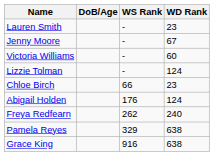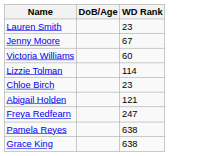 <table class="wikitable" style="text-align: left; font-size:95%;">
 <tr>
 <th>Name</th>
 <th>DoB/Age</th>
-<th>WS Rank</th>
 <th>WD Rank</th>
 </tr>
 <tr>
 <td><a href='#'>Lauren Smith</a></td>
 <td></td>
-<td>-</td>
 <td>23</td>
 </tr>
 <tr>
 <td><a href='#'>Jenny Moore</a></td>
 <td></td>
-<td>-</td>
 <td>67</td>
 </tr>
 <tr>
 <td><a href='#'>Victoria Williams</a></td>
 <td></td>
-<td>-</td>
 <td>60</td>
 </tr>
 <tr>
 <td><a href='#'>Lizzie Tolman</a></td>
 <td></td>
-<td>-</td>
-<td>124</td>
+<td>114</td>
 </tr>
 <tr>
 <td><a href='#'>Chloe Birch</a></td>
 <td></td>
-<td>66</td>
 <td>23</td>
 </tr>
 <tr>
 <td><a href='#'>Abigail Holden</a></td>
 <td></td>
-<td>176</td>
-<td>124</td>
+<td>121</td>
 </tr>
 <tr>
 <td><a href='#'>Freya Redfearn</a></td>
 <td></td>
-<td>262</td>
-<td>240</td>
+<td>247</td>
 </tr>
 <tr>
 <td><a href='#'>Pamela Reyes</a></td>
 <td></td>
-<td>329</td>
 <td>638</td>
 </tr>
 <tr>
 <td><a href='#'>Grace King</a></td>
 <td></td>
-<td>916</td>
 <td>638</td>
 </tr>
 </table>
